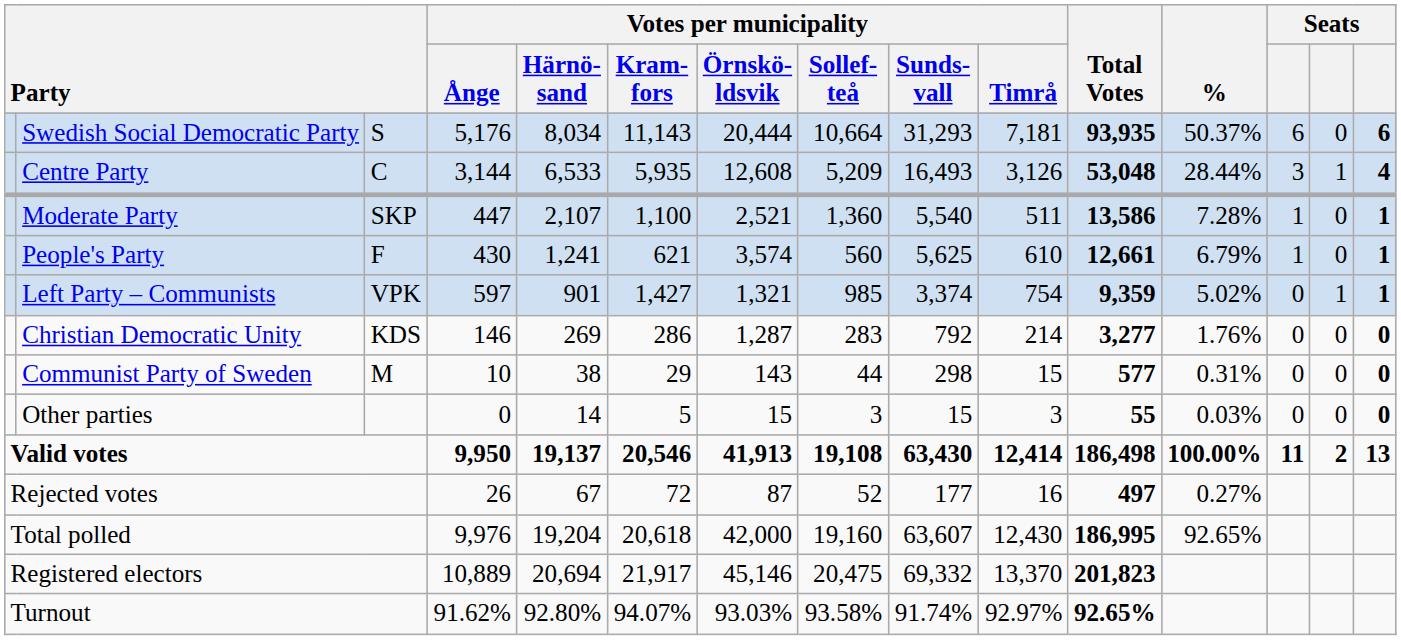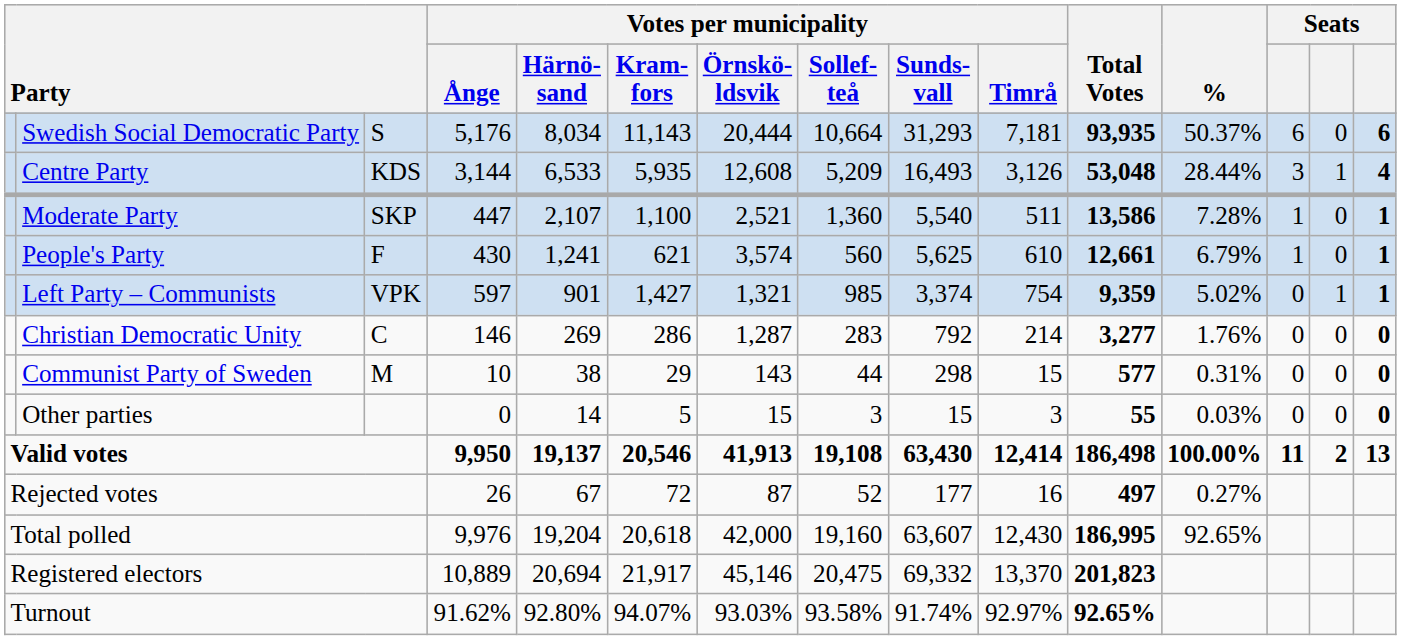 <table class="wikitable" border="1" style="text-align:right;">
 <tr>
 <th style="text-align:left;" valign=bottom rowspan=2 colspan=3>Party</th>
 <th colspan=7>Votes per municipality</th>
 <th align=center valign=bottom rowspan=2 width="50">Total Votes</th>
 <th align=center valign=bottom rowspan=2 width="50">%</th>
 <th colspan=3>Seats</th>
 </tr>
 <tr>
 <th align=center valign=bottom width="50"><a href='#'>Ånge</a></th>
 <th align=center valign=bottom width="50"><a href='#'>Härnö- sand</a></th>
 <th align=center valign=bottom width="50"><a href='#'>Kram- fors</a></th>
 <th align=center valign=bottom width="50"><a href='#'>Örnskö- ldsvik</a></th>
 <th align=center valign=bottom width="50"><a href='#'>Sollef- teå</a></th>
 <th align=center valign=bottom width="50"><a href='#'>Sunds- vall</a></th>
 <th align=center valign=bottom width="50"><a href='#'>Timrå</a></th>
 <th align=center valign=bottom width="20"><small></small></th>
 <th align=center valign=bottom width="20"><small><a href='#'></a></small></th>
 <th align=center valign=bottom width="20"><small></small></th>
 </tr>
 <tr style="background:#CEE0F2;">
 <td></td>
 <td align=left style="white-space: nowrap;"><a href='#'>Swedish Social Democratic Party</a></td>
 <td align=left>S</td>
 <td>5,176</td>
 <td>8,034</td>
 <td>11,143</td>
 <td>20,444</td>
 <td>10,664</td>
 <td>31,293</td>
 <td>7,181</td>
 <td><strong>93,935</strong></td>
 <td>50.37%</td>
 <td>6</td>
 <td>0</td>
 <td><strong>6</strong></td>
 </tr>
 <tr style="background:#CEE0F2;">
 <td></td>
 <td align=left><a href='#'>Centre Party</a></td>
-<td align=left>C</td>
+<td align=left>KDS</td>
 <td>3,144</td>
 <td>6,533</td>
 <td>5,935</td>
 <td>12,608</td>
 <td>5,209</td>
 <td>16,493</td>
 <td>3,126</td>
 <td><strong>53,048</strong></td>
 <td>28.44%</td>
 <td>3</td>
 <td>1</td>
 <td><strong>4</strong></td>
 </tr>
 <tr style="background:#CEE0F2; border-top:3px solid darkgray;">
 <td></td>
 <td align=left><a href='#'>Moderate Party</a></td>
 <td align=left>SKP</td>
 <td>447</td>
 <td>2,107</td>
 <td>1,100</td>
 <td>2,521</td>
 <td>1,360</td>
 <td>5,540</td>
 <td>511</td>
 <td><strong>13,586</strong></td>
 <td>7.28%</td>
 <td>1</td>
 <td>0</td>
 <td><strong>1</strong></td>
 </tr>
 <tr style="background:#CEE0F2;">
 <td></td>
 <td align=left><a href='#'>People's Party</a></td>
 <td align=left>F</td>
 <td>430</td>
 <td>1,241</td>
 <td>621</td>
 <td>3,574</td>
 <td>560</td>
 <td>5,625</td>
 <td>610</td>
 <td><strong>12,661</strong></td>
 <td>6.79%</td>
 <td>1</td>
 <td>0</td>
 <td><strong>1</strong></td>
 </tr>
 <tr style="background:#CEE0F2;">
 <td></td>
 <td align=left><a href='#'>Left Party – Communists</a></td>
 <td align=left>VPK</td>
 <td>597</td>
 <td>901</td>
 <td>1,427</td>
 <td>1,321</td>
 <td>985</td>
 <td>3,374</td>
 <td>754</td>
 <td><strong>9,359</strong></td>
 <td>5.02%</td>
 <td>0</td>
 <td>1</td>
 <td><strong>1</strong></td>
 </tr>
 <tr>
 <td></td>
 <td align=left><a href='#'>Christian Democratic Unity</a></td>
-<td align=left>KDS</td>
+<td align=left>C</td>
 <td>146</td>
 <td>269</td>
 <td>286</td>
 <td>1,287</td>
 <td>283</td>
 <td>792</td>
 <td>214</td>
 <td><strong>3,277</strong></td>
 <td>1.76%</td>
 <td>0</td>
 <td>0</td>
 <td><strong>0</strong></td>
 </tr>
 <tr>
 <td></td>
 <td align=left><a href='#'>Communist Party of Sweden</a></td>
 <td align=left>M</td>
 <td>10</td>
 <td>38</td>
 <td>29</td>
 <td>143</td>
 <td>44</td>
 <td>298</td>
 <td>15</td>
 <td><strong>577</strong></td>
 <td>0.31%</td>
 <td>0</td>
 <td>0</td>
 <td><strong>0</strong></td>
 </tr>
 <tr>
 <td></td>
 <td align=left>Other parties</td>
 <td></td>
 <td>0</td>
 <td>14</td>
 <td>5</td>
 <td>15</td>
 <td>3</td>
 <td>15</td>
 <td>3</td>
 <td><strong>55</strong></td>
 <td>0.03%</td>
 <td>0</td>
 <td>0</td>
 <td><strong>0</strong></td>
 </tr>
 <tr style="font-weight:bold">
 <td align=left colspan=3>Valid votes</td>
 <td>9,950</td>
 <td>19,137</td>
 <td>20,546</td>
 <td>41,913</td>
 <td>19,108</td>
 <td>63,430</td>
 <td>12,414</td>
 <td>186,498</td>
 <td>100.00%</td>
 <td>11</td>
 <td>2</td>
 <td>13</td>
 </tr>
 <tr>
 <td align=left colspan=3>Rejected votes</td>
 <td>26</td>
 <td>67</td>
 <td>72</td>
 <td>87</td>
 <td>52</td>
 <td>177</td>
 <td>16</td>
 <td><strong>497</strong></td>
 <td>0.27%</td>
 <td></td>
 <td></td>
 <td></td>
 </tr>
 <tr>
 <td align=left colspan=3>Total polled</td>
 <td>9,976</td>
 <td>19,204</td>
 <td>20,618</td>
 <td>42,000</td>
 <td>19,160</td>
 <td>63,607</td>
 <td>12,430</td>
 <td><strong>186,995</strong></td>
 <td>92.65%</td>
 <td></td>
 <td></td>
 <td></td>
 </tr>
 <tr>
 <td align=left colspan=3>Registered electors</td>
 <td>10,889</td>
 <td>20,694</td>
 <td>21,917</td>
 <td>45,146</td>
 <td>20,475</td>
 <td>69,332</td>
 <td>13,370</td>
 <td><strong>201,823</strong></td>
 <td></td>
 <td></td>
 <td></td>
 <td></td>
 </tr>
 <tr>
 <td align=left colspan=3>Turnout</td>
 <td>91.62%</td>
 <td>92.80%</td>
 <td>94.07%</td>
 <td>93.03%</td>
 <td>93.58%</td>
 <td>91.74%</td>
 <td>92.97%</td>
 <td><strong>92.65%</strong></td>
 <td></td>
 <td></td>
 <td></td>
 <td></td>
 </tr>
 </table>
